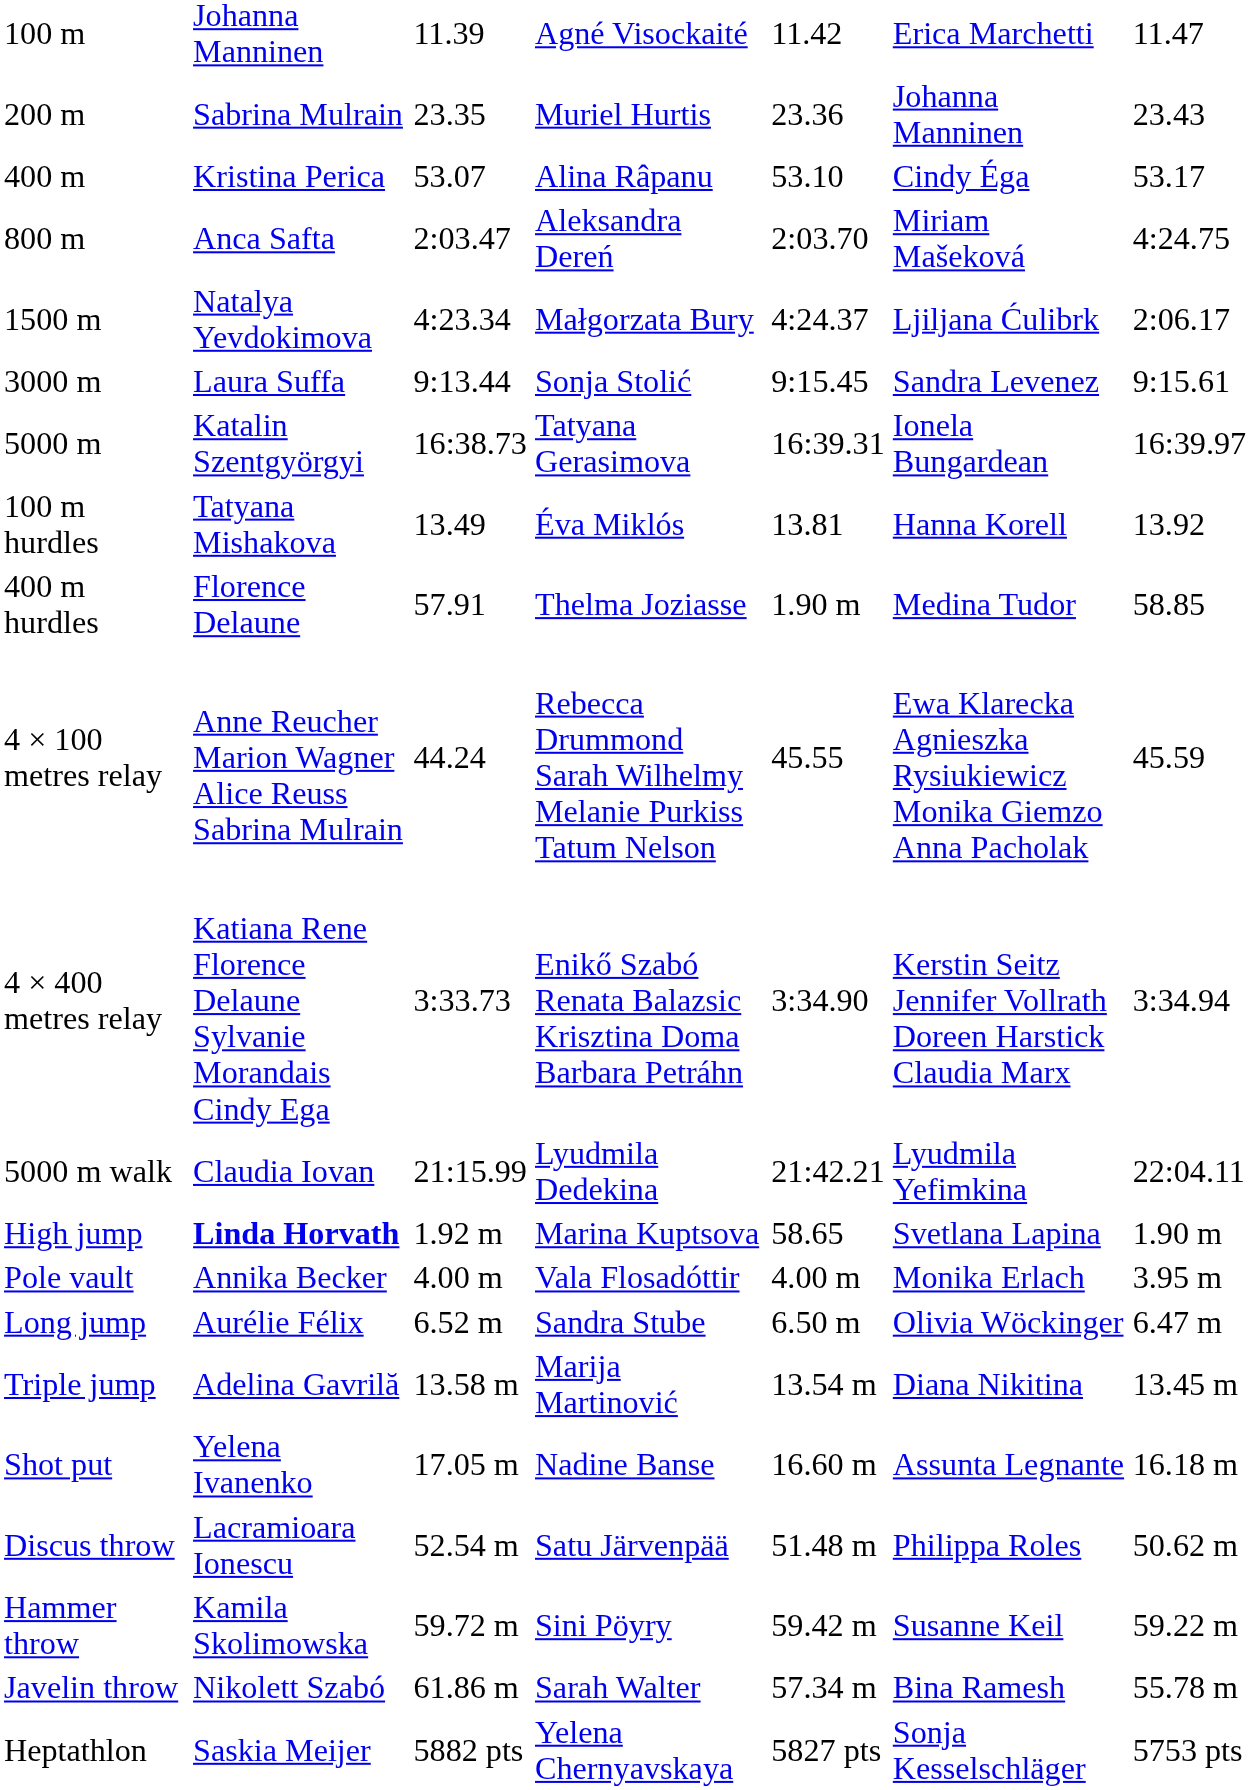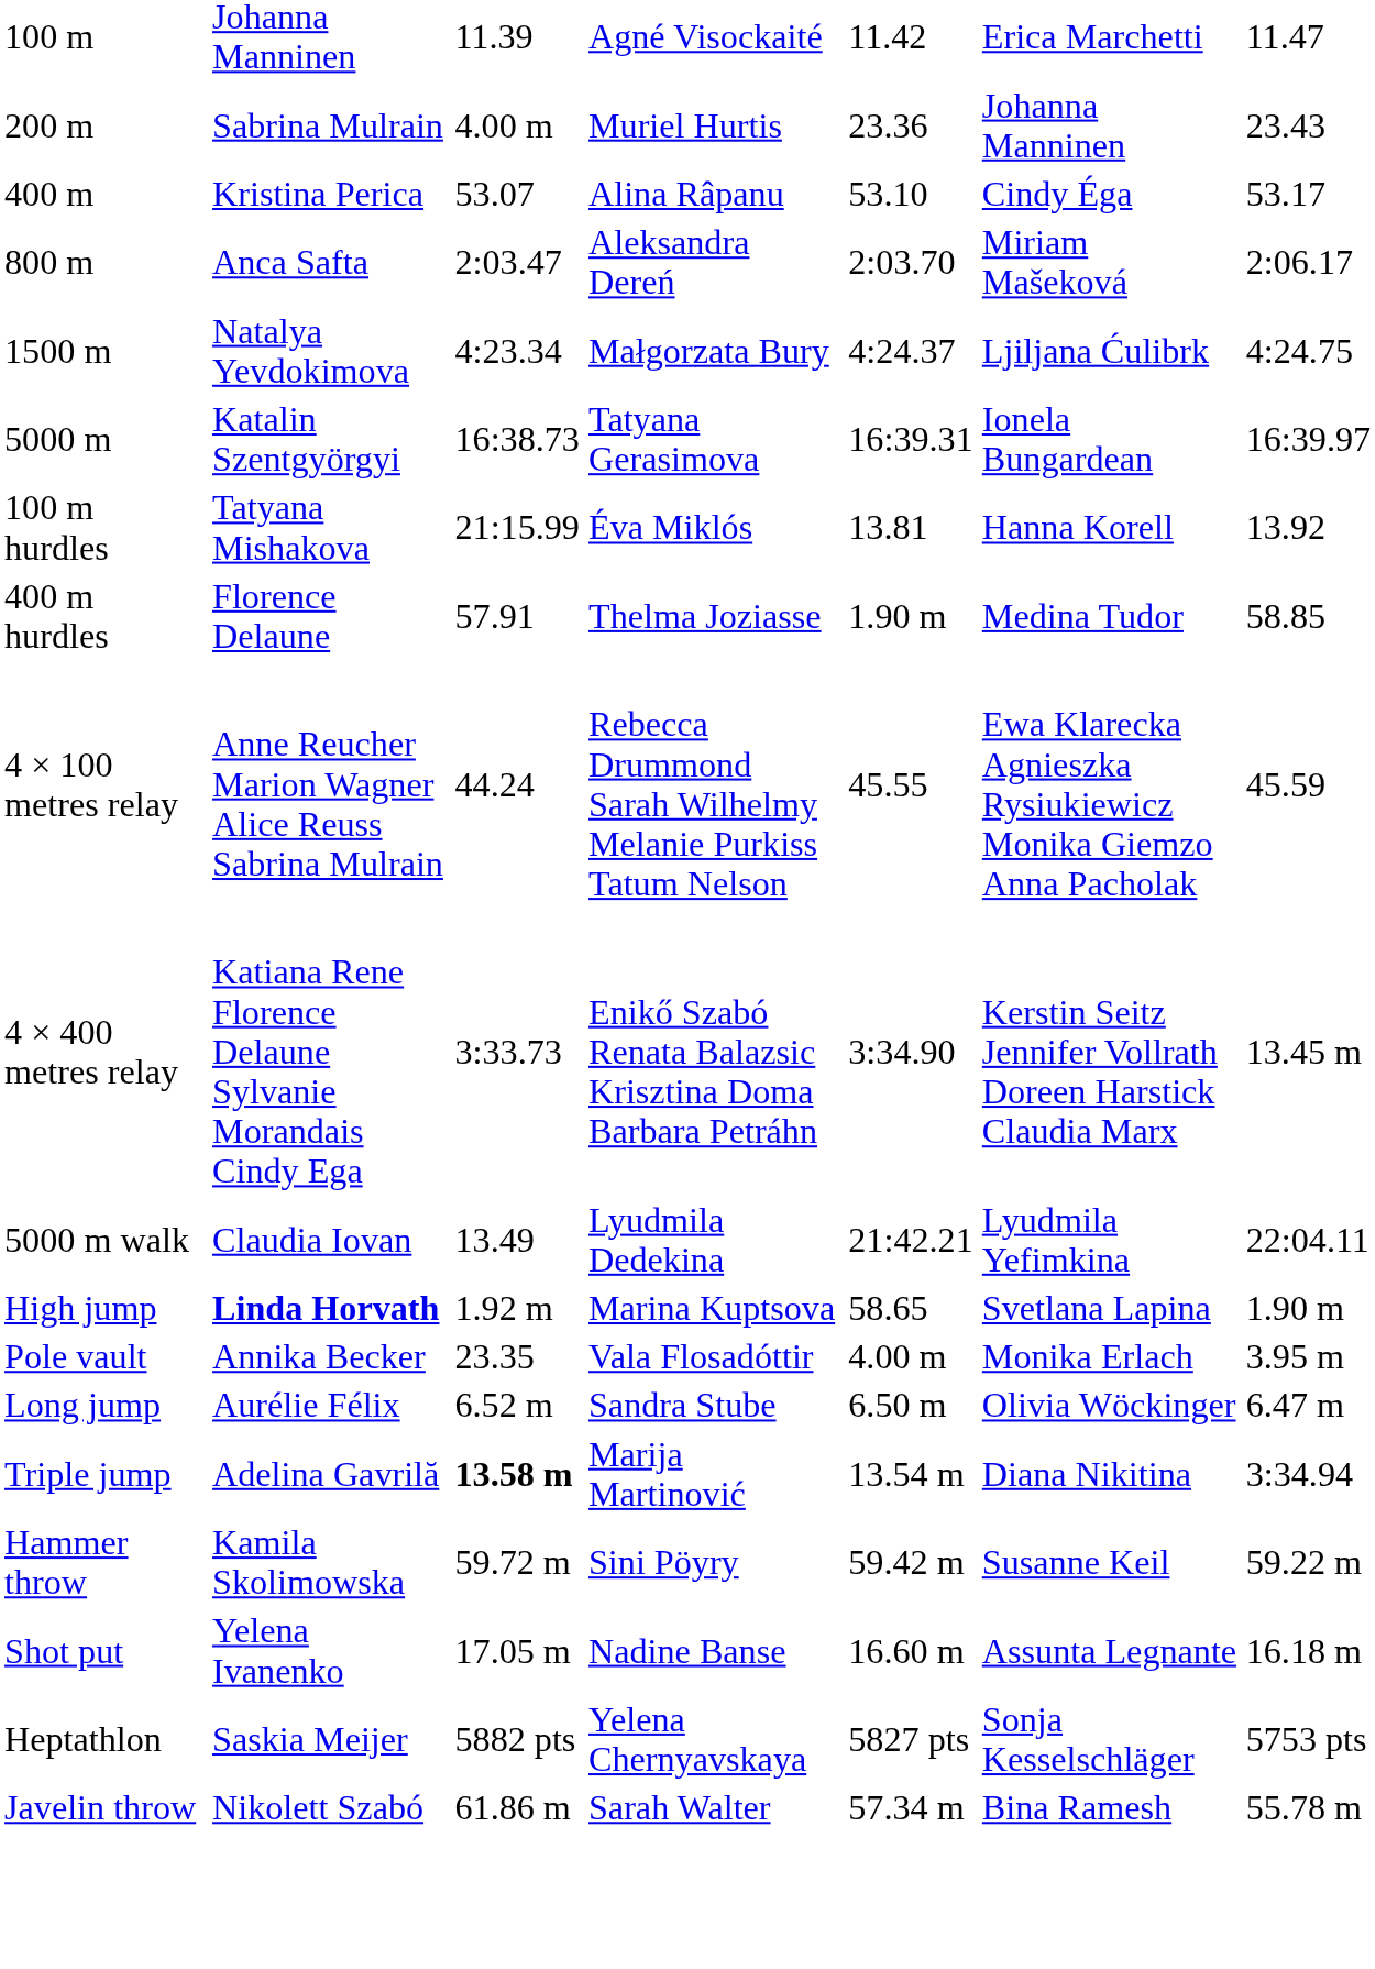 <table>
 <tr>
 <td>100 m</td>
 <td><a href='#'>Johanna Manninen</a><br></td>
 <td>11.39</td>
 <td><a href='#'>Agné Visockaité</a><br></td>
 <td>11.42</td>
 <td><a href='#'>Erica Marchetti</a><br></td>
 <td>11.47</td>
 </tr>
 <tr>
 <td>200 m</td>
 <td><a href='#'>Sabrina Mulrain</a><br></td>
-<td>23.35</td>
+<td>4.00 m</td>
 <td><a href='#'>Muriel Hurtis</a><br></td>
 <td>23.36</td>
 <td><a href='#'>Johanna Manninen</a><br></td>
 <td>23.43</td>
 </tr>
 <tr>
 <td>400 m</td>
 <td><a href='#'>Kristina Perica</a><br></td>
 <td>53.07</td>
 <td><a href='#'>Alina Râpanu</a><br></td>
 <td>53.10</td>
 <td><a href='#'>Cindy Éga</a><br></td>
 <td>53.17</td>
 </tr>
 <tr>
 <td>800 m</td>
 <td><a href='#'>Anca Safta</a><br></td>
 <td>2:03.47</td>
 <td><a href='#'>Aleksandra Dereń</a><br></td>
 <td>2:03.70</td>
 <td><a href='#'>Miriam Mašeková</a><br></td>
-<td>4:24.75</td>
+<td>2:06.17</td>
 </tr>
 <tr>
 <td>1500 m</td>
 <td><a href='#'>Natalya Yevdokimova</a><br></td>
 <td>4:23.34</td>
 <td><a href='#'>Małgorzata Bury</a><br></td>
 <td>4:24.37</td>
 <td><a href='#'>Ljiljana Ćulibrk</a><br></td>
-<td>2:06.17</td>
-</tr>
-<tr>
-<td>3000 m</td>
-<td><a href='#'>Laura Suffa</a><br></td>
-<td>9:13.44</td>
-<td><a href='#'>Sonja Stolić</a><br></td>
-<td>9:15.45</td>
-<td><a href='#'>Sandra Levenez</a><br></td>
-<td>9:15.61</td>
+<td>4:24.75</td>
 </tr>
 <tr>
 <td>5000 m</td>
 <td><a href='#'>Katalin Szentgyörgyi</a><br></td>
 <td>16:38.73</td>
 <td><a href='#'>Tatyana Gerasimova</a><br></td>
 <td>16:39.31</td>
 <td><a href='#'>Ionela Bungardean</a><br></td>
 <td>16:39.97</td>
 </tr>
 <tr>
 <td>100 m hurdles</td>
 <td><a href='#'>Tatyana Mishakova</a><br></td>
-<td>13.49</td>
+<td>21:15.99</td>
 <td><a href='#'>Éva Miklós</a><br></td>
 <td>13.81</td>
 <td><a href='#'>Hanna Korell</a><br></td>
 <td>13.92</td>
 </tr>
 <tr>
 <td>400 m hurdles</td>
 <td><a href='#'>Florence Delaune</a><br></td>
 <td>57.91</td>
 <td><a href='#'>Thelma Joziasse</a><br></td>
 <td>1.90 m</td>
 <td><a href='#'>Medina Tudor</a><br></td>
 <td>58.85</td>
 </tr>
 <tr>
 <td>4 × 100 metres relay</td>
 <td><br><a href='#'>Anne Reucher</a><br><a href='#'>Marion Wagner</a><br><a href='#'>Alice Reuss</a><br><a href='#'>Sabrina Mulrain</a></td>
 <td>44.24</td>
 <td><br><a href='#'>Rebecca Drummond</a><br><a href='#'>Sarah Wilhelmy</a><br><a href='#'>Melanie Purkiss</a><br><a href='#'>Tatum Nelson</a></td>
 <td>45.55</td>
 <td><br><a href='#'>Ewa Klarecka</a><br><a href='#'>Agnieszka Rysiukiewicz</a><br><a href='#'>Monika Giemzo</a><br><a href='#'>Anna Pacholak</a></td>
 <td>45.59</td>
 </tr>
 <tr>
 <td>4 × 400 metres relay</td>
 <td><br><a href='#'>Katiana Rene</a><br><a href='#'>Florence Delaune</a><br><a href='#'>Sylvanie Morandais</a><br><a href='#'>Cindy Ega</a></td>
 <td>3:33.73</td>
 <td><br><a href='#'>Enikő Szabó</a><br><a href='#'>Renata Balazsic</a><br><a href='#'>Krisztina Doma</a><br><a href='#'>Barbara Petráhn</a></td>
 <td>3:34.90</td>
 <td><br><a href='#'>Kerstin Seitz</a><br><a href='#'>Jennifer Vollrath</a><br><a href='#'>Doreen Harstick</a><br><a href='#'>Claudia Marx</a></td>
-<td>3:34.94</td>
+<td>13.45 m</td>
 </tr>
 <tr>
 <td>5000 m walk</td>
 <td><a href='#'>Claudia Iovan</a><br></td>
-<td>21:15.99</td>
+<td>13.49</td>
 <td><a href='#'>Lyudmila Dedekina</a><br></td>
 <td>21:42.21</td>
 <td><a href='#'>Lyudmila Yefimkina</a><br></td>
 <td>22:04.11</td>
 </tr>
 <tr>
 <td><a href='#'>High jump</a></td>
 <td><strong><a href='#'>Linda Horvath</a><br></strong></td>
 <td>1.92 m</td>
 <td><a href='#'>Marina Kuptsova</a><br></td>
 <td>58.65</td>
 <td><a href='#'>Svetlana Lapina</a><br></td>
 <td>1.90 m</td>
 </tr>
 <tr>
 <td><a href='#'>Pole vault</a></td>
 <td><a href='#'>Annika Becker</a><br></td>
-<td>4.00 m</td>
+<td>23.35</td>
 <td><a href='#'>Vala Flosadóttir</a><br></td>
 <td>4.00 m</td>
 <td><a href='#'>Monika Erlach</a><br></td>
 <td>3.95 m</td>
 </tr>
 <tr>
 <td><a href='#'>Long jump</a></td>
 <td><a href='#'>Aurélie Félix</a><br></td>
 <td>6.52 m</td>
 <td><a href='#'>Sandra Stube</a><br></td>
 <td>6.50 m</td>
 <td><a href='#'>Olivia Wöckinger</a><br></td>
 <td>6.47 m</td>
 </tr>
 <tr>
 <td><a href='#'>Triple jump</a></td>
 <td><a href='#'>Adelina Gavrilă</a><br></td>
-<td>13.58 m</td>
+<td><strong>13.58 m</strong></td>
 <td><a href='#'>Marija Martinović</a><br></td>
 <td>13.54 m</td>
 <td><a href='#'>Diana Nikitina</a><br></td>
-<td>13.45 m</td>
+<td>3:34.94</td>
+</tr>
+<tr>
+<td><a href='#'>Hammer throw</a></td>
+<td><a href='#'>Kamila Skolimowska</a><br></td>
+<td>59.72 m</td>
+<td><a href='#'>Sini Pöyry</a><br></td>
+<td>59.42 m</td>
+<td><a href='#'>Susanne Keil</a><br></td>
+<td>59.22 m</td>
 </tr>
 <tr>
 <td><a href='#'>Shot put</a></td>
 <td><a href='#'>Yelena Ivanenko</a><br></td>
 <td>17.05 m</td>
 <td><a href='#'>Nadine Banse</a><br></td>
 <td>16.60 m</td>
 <td><a href='#'>Assunta Legnante</a><br></td>
 <td>16.18 m</td>
 </tr>
 <tr>
-<td><a href='#'>Discus throw</a></td>
-<td><a href='#'>Lacramioara Ionescu</a><br></td>
-<td>52.54 m</td>
-<td><a href='#'>Satu Järvenpää</a><br></td>
-<td>51.48 m</td>
-<td><a href='#'>Philippa Roles</a><br></td>
-<td>50.62 m</td>
-</tr>
-<tr>
-<td><a href='#'>Hammer throw</a></td>
-<td><a href='#'>Kamila Skolimowska</a><br></td>
-<td>59.72 m</td>
-<td><a href='#'>Sini Pöyry</a><br></td>
-<td>59.42 m</td>
-<td><a href='#'>Susanne Keil</a><br></td>
-<td>59.22 m</td>
+<td>Heptathlon</td>
+<td><a href='#'>Saskia Meijer</a><br></td>
+<td>5882 pts</td>
+<td><a href='#'>Yelena Chernyavskaya</a><br></td>
+<td>5827 pts</td>
+<td><a href='#'>Sonja Kesselschläger</a><br></td>
+<td>5753 pts</td>
 </tr>
 <tr>
 <td><a href='#'>Javelin throw</a></td>
 <td><a href='#'>Nikolett Szabó</a><br></td>
 <td>61.86 m</td>
 <td><a href='#'>Sarah Walter</a><br></td>
 <td>57.34 m</td>
 <td><a href='#'>Bina Ramesh</a><br></td>
 <td>55.78 m</td>
 </tr>
-<tr>
-<td>Heptathlon</td>
-<td><a href='#'>Saskia Meijer</a><br></td>
-<td>5882 pts</td>
-<td><a href='#'>Yelena Chernyavskaya</a><br></td>
-<td>5827 pts</td>
-<td><a href='#'>Sonja Kesselschläger</a><br></td>
-<td>5753 pts</td>
-</tr>
 </table>
